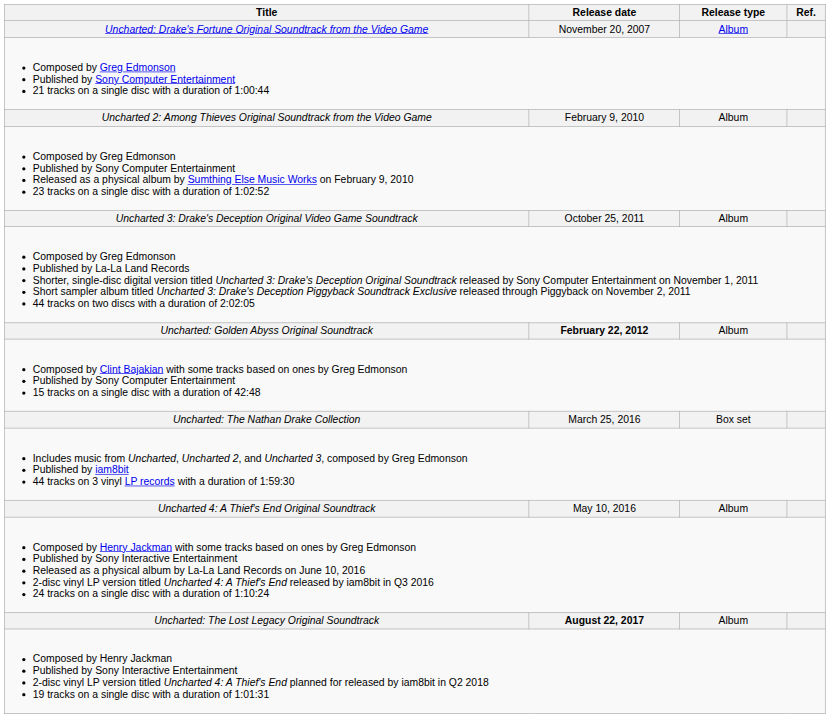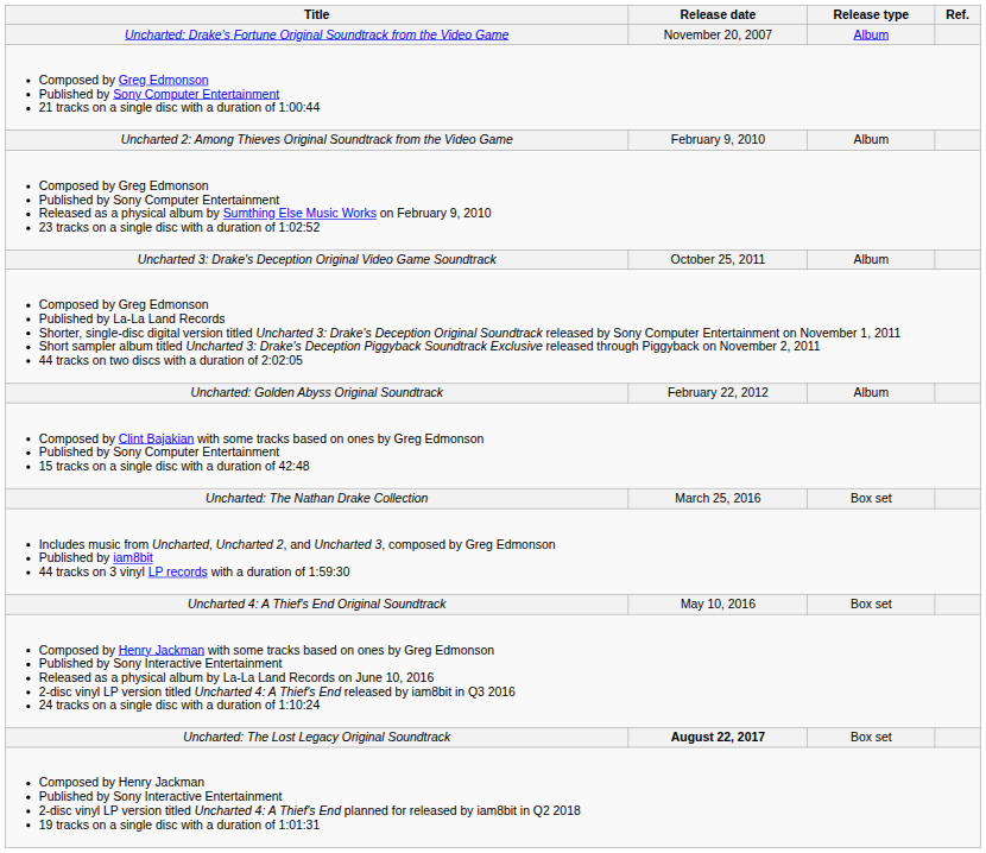 <table class="wikitable" width="100%">
 <tr style="text-align: center;">
 <th scope="col">Title</th>
 <th scope="col">Release date</th>
 <th scope="col">Release type</th>
 <th scope="col" class="unsortable">Ref.</th>
 </tr>
 <tr bgcolor="#F2F2F2" align="center">
 <th scope="row" style="font-weight:normal;"><em><a href='#'>Uncharted: Drake's Fortune Original Soundtrack from the Video Game</a></em></th>
 <td>November 20, 2007</td>
 <td><a href='#'>Album</a></td>
 <td></td>
 </tr>
 <tr>
 <td colspan="4"><br><ul><li>Composed by <a href='#'>Greg Edmonson</a></li><li>Published by <a href='#'>Sony Computer Entertainment</a></li><li>21 tracks on a single disc with a duration of 1:00:44</li></ul></td>
 </tr>
 <tr bgcolor="#F2F2F2" align="center">
 <th scope="row" style="font-weight:normal;"><em>Uncharted 2: Among Thieves Original Soundtrack from the Video Game</em></th>
 <td>February 9, 2010</td>
 <td>Album</td>
 <td></td>
 </tr>
 <tr>
 <td colspan="4"><br><ul><li>Composed by Greg Edmonson</li><li>Published by Sony Computer Entertainment</li><li>Released as a physical album by <a href='#'>Sumthing Else Music Works</a> on February 9, 2010</li><li>23 tracks on a single disc with a duration of 1:02:52</li></ul></td>
 </tr>
 <tr bgcolor="#F2F2F2" align="center">
 <th scope="row" style="font-weight:normal;"><em>Uncharted 3: Drake's Deception Original Video Game Soundtrack</em></th>
 <td>October 25, 2011</td>
 <td>Album</td>
 <td></td>
 </tr>
 <tr>
 <td colspan="4"><br><ul><li>Composed by Greg Edmonson</li><li>Published by La-La Land Records</li><li>Shorter, single-disc digital version titled <em>Uncharted 3: Drake's Deception Original Soundtrack</em> released by Sony Computer Entertainment on November 1, 2011</li><li>Short sampler album titled <em>Uncharted 3: Drake's Deception Piggyback Soundtrack Exclusive</em> released through Piggyback on November 2, 2011</li><li>44 tracks on two discs with a duration of 2:02:05</li></ul></td>
 </tr>
 <tr bgcolor="#F2F2F2" align="center">
 <th scope="row" style="font-weight:normal;"><em>Uncharted: Golden Abyss Original Soundtrack</em></th>
-<td><strong>February 22, 2012</strong></td>
+<td>February 22, 2012</td>
 <td>Album</td>
 <td></td>
 </tr>
 <tr>
 <td colspan="4"><br><ul><li>Composed by <a href='#'>Clint Bajakian</a> with some tracks based on ones by Greg Edmonson</li><li>Published by Sony Computer Entertainment</li><li>15 tracks on a single disc with a duration of 42:48</li></ul></td>
 </tr>
 <tr bgcolor="#F2F2F2" align="center">
 <th scope="row" style="font-weight:normal;"><em>Uncharted: The Nathan Drake Collection</em></th>
 <td>March 25, 2016</td>
 <td>Box set</td>
 <td></td>
 </tr>
 <tr>
 <td colspan="4"><br><ul><li>Includes music from <em>Uncharted</em>, <em>Uncharted 2</em>, and <em>Uncharted 3</em>, composed by Greg Edmonson</li><li>Published by <a href='#'>iam8bit</a></li><li>44 tracks on 3 vinyl <a href='#'>LP records</a> with a duration of 1:59:30</li></ul></td>
 </tr>
 <tr bgcolor="#F2F2F2" align="center">
 <th scope="row" style="font-weight:normal;"><em>Uncharted 4: A Thief's End Original Soundtrack</em></th>
 <td>May 10, 2016</td>
-<td>Album</td>
+<td>Box set</td>
 <td></td>
 </tr>
 <tr>
 <td colspan="4"><br><ul><li>Composed by <a href='#'>Henry Jackman</a> with some tracks based on ones by Greg Edmonson</li><li>Published by Sony Interactive Entertainment</li><li>Released as a physical album by La-La Land Records on June 10, 2016</li><li>2-disc vinyl LP version titled <em>Uncharted 4: A Thief's End</em> released by iam8bit in Q3 2016</li><li>24 tracks on a single disc with a duration of 1:10:24</li></ul></td>
 </tr>
 <tr bgcolor="#F2F2F2" align="center">
 <th scope="row" style="font-weight:normal;"><em>Uncharted: The Lost Legacy Original Soundtrack</em></th>
 <td><strong>August 22, 2017</strong></td>
-<td>Album</td>
+<td>Box set</td>
 <td></td>
 </tr>
 <tr>
 <td colspan="4"><br><ul><li>Composed by Henry Jackman</li><li>Published by Sony Interactive Entertainment</li><li>2-disc vinyl LP version titled <em>Uncharted 4: A Thief's End</em> planned for released by iam8bit in Q2 2018</li><li>19 tracks on a single disc with a duration of 1:01:31</li></ul></td>
 </tr>
 </table>
